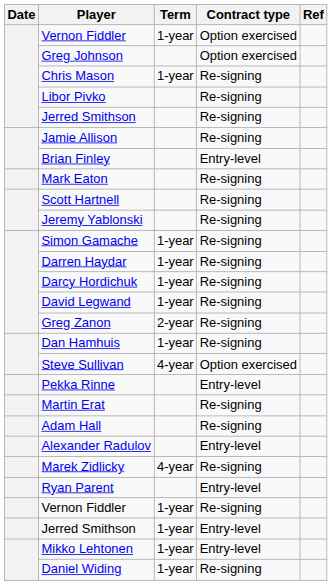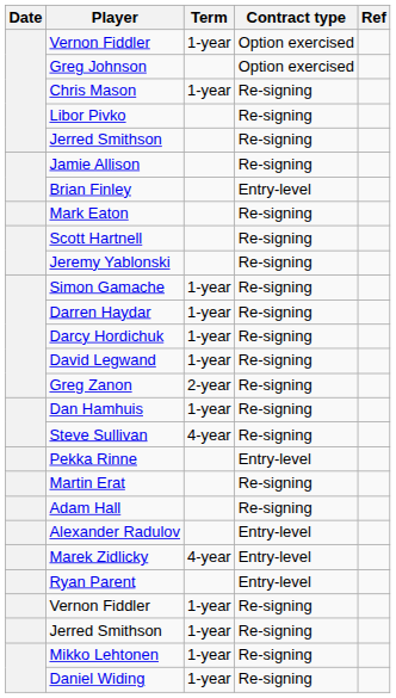 <table class="wikitable plainrowheaders">
 <tr style="background:#ddd; text-align:center;">
 <th>Date</th>
 <th>Player</th>
 <th>Term</th>
 <th>Contract type</th>
 <th>Ref</th>
 </tr>
 <tr>
 <th scope="row" rowspan=5></th>
 <td><a href='#'>Vernon Fiddler</a></td>
 <td>1-year</td>
 <td>Option exercised</td>
 <td></td>
 </tr>
 <tr>
 <td><a href='#'>Greg Johnson</a></td>
 <td></td>
 <td>Option exercised</td>
 <td></td>
 </tr>
 <tr>
 <td><a href='#'>Chris Mason</a></td>
 <td>1-year</td>
 <td>Re-signing</td>
 <td></td>
 </tr>
 <tr>
 <td><a href='#'>Libor Pivko</a></td>
 <td></td>
 <td>Re-signing</td>
 <td></td>
 </tr>
 <tr>
 <td><a href='#'>Jerred Smithson</a></td>
 <td></td>
 <td>Re-signing</td>
 <td></td>
 </tr>
 <tr>
 <th scope="row" rowspan=2></th>
 <td><a href='#'>Jamie Allison</a></td>
 <td></td>
 <td>Re-signing</td>
 <td></td>
 </tr>
 <tr>
 <td><a href='#'>Brian Finley</a></td>
 <td></td>
 <td>Entry-level</td>
 <td></td>
 </tr>
 <tr>
 <th scope="row"></th>
 <td><a href='#'>Mark Eaton</a></td>
 <td></td>
 <td>Re-signing</td>
 <td></td>
 </tr>
 <tr>
 <th scope="row" rowspan=2></th>
 <td><a href='#'>Scott Hartnell</a></td>
 <td></td>
 <td>Re-signing</td>
 <td></td>
 </tr>
 <tr>
 <td><a href='#'>Jeremy Yablonski</a></td>
 <td></td>
 <td>Re-signing</td>
 <td></td>
 </tr>
 <tr>
 <th scope="row" rowspan=5></th>
 <td><a href='#'>Simon Gamache</a></td>
 <td>1-year</td>
 <td>Re-signing</td>
 <td></td>
 </tr>
 <tr>
 <td><a href='#'>Darren Haydar</a></td>
 <td>1-year</td>
 <td>Re-signing</td>
 <td></td>
 </tr>
 <tr>
 <td><a href='#'>Darcy Hordichuk</a></td>
 <td>1-year</td>
 <td>Re-signing</td>
 <td></td>
 </tr>
 <tr>
 <td><a href='#'>David Legwand</a></td>
 <td>1-year</td>
 <td>Re-signing</td>
 <td></td>
 </tr>
 <tr>
 <td><a href='#'>Greg Zanon</a></td>
 <td>2-year</td>
 <td>Re-signing</td>
 <td></td>
 </tr>
 <tr>
 <th scope="row" rowspan=2></th>
 <td><a href='#'>Dan Hamhuis</a></td>
 <td>1-year</td>
 <td>Re-signing</td>
 <td></td>
 </tr>
 <tr>
 <td><a href='#'>Steve Sullivan</a></td>
 <td>4-year</td>
-<td>Option exercised</td>
+<td>Re-signing</td>
 <td></td>
 </tr>
 <tr>
 <th scope="row"></th>
 <td><a href='#'>Pekka Rinne</a></td>
 <td></td>
 <td>Entry-level</td>
 <td></td>
 </tr>
 <tr>
 <th scope="row"></th>
 <td><a href='#'>Martin Erat</a></td>
 <td></td>
 <td>Re-signing</td>
 <td></td>
 </tr>
 <tr>
 <th scope="row"></th>
 <td><a href='#'>Adam Hall</a></td>
 <td></td>
 <td>Re-signing</td>
 <td></td>
 </tr>
 <tr>
 <th scope="row"></th>
 <td><a href='#'>Alexander Radulov</a></td>
 <td></td>
 <td>Entry-level</td>
 <td></td>
 </tr>
 <tr>
 <th scope="row"></th>
 <td><a href='#'>Marek Zidlicky</a></td>
 <td>4-year</td>
-<td>Re-signing</td>
+<td>Entry-level</td>
 <td></td>
 </tr>
 <tr>
 <th scope="row"></th>
 <td><a href='#'>Ryan Parent</a></td>
 <td></td>
 <td>Entry-level</td>
 <td></td>
 </tr>
 <tr>
 <th scope="row"></th>
 <td>Vernon Fiddler</td>
 <td>1-year</td>
 <td>Re-signing</td>
 <td></td>
 </tr>
 <tr>
 <th scope="row"></th>
 <td>Jerred Smithson</td>
 <td>1-year</td>
-<td>Entry-level</td>
+<td>Re-signing</td>
 <td></td>
 </tr>
 <tr>
 <th scope="row" rowspan=2></th>
 <td><a href='#'>Mikko Lehtonen</a></td>
 <td>1-year</td>
-<td>Entry-level</td>
+<td>Re-signing</td>
 <td></td>
 </tr>
 <tr>
 <td><a href='#'>Daniel Widing</a></td>
 <td>1-year</td>
 <td>Re-signing</td>
 <td></td>
 </tr>
 </table>
